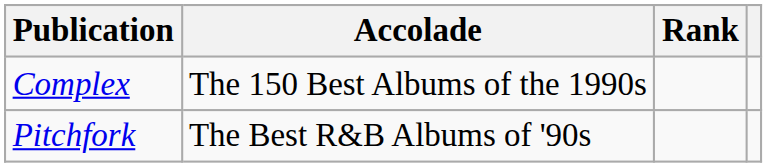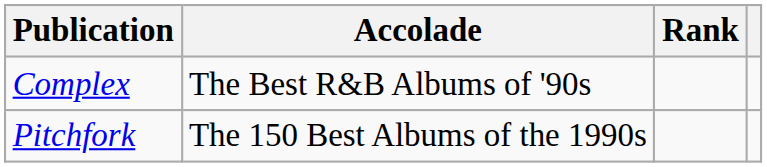 <table class="sortable wikitable">
 <tr>
 <th>Publication</th>
 <th>Accolade</th>
 <th>Rank</th>
 <th class="unsortable"></th>
 </tr>
 <tr>
 <td><em><a href='#'>Complex</a></em></td>
-<td>The 150 Best Albums of the 1990s</td>
+<td>The Best R&B Albums of '90s</td>
 <td></td>
 <td></td>
 </tr>
 <tr>
 <td><em><a href='#'>Pitchfork</a></em></td>
-<td>The Best R&B Albums of '90s</td>
+<td>The 150 Best Albums of the 1990s</td>
 <td></td>
 <td></td>
 </tr>
 </table>
